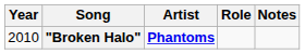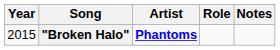 <table class="wikitable plainrowheaders sortable">
 <tr>
 <th scope="col">Year</th>
 <th scope="col">Song</th>
 <th scope="col">Artist</th>
 <th scope="col">Role</th>
 <th class="unsortable">Notes</th>
 </tr>
 <tr>
-<td>2010</td>
+<td>2015</td>
 <th scope="row">"Broken Halo"</th>
 <td><strong><a href='#'>Phantoms</a></strong></td>
 <td></td>
 <td></td>
 </tr>
 </table>
